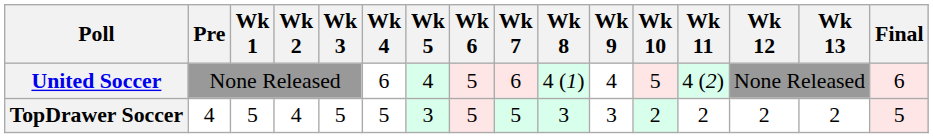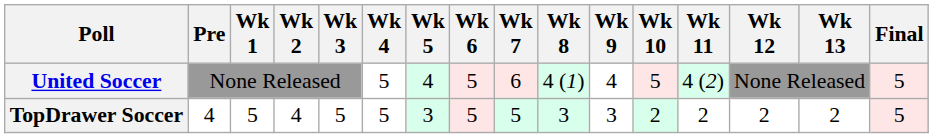 <table class="wikitable" style="white-space:nowrap;text-align:center;">
 <tr>
 <th>Poll</th>
 <th>Pre</th>
 <th>Wk<br>1</th>
 <th>Wk<br>2</th>
 <th>Wk<br>3</th>
 <th>Wk<br>4</th>
 <th>Wk<br>5</th>
 <th>Wk<br>6</th>
 <th>Wk<br>7</th>
 <th>Wk<br>8</th>
 <th>Wk<br>9</th>
 <th>Wk<br>10</th>
 <th>Wk<br>11</th>
 <th>Wk<br>12</th>
 <th>Wk<br>13</th>
 <th>Final<br></th>
 </tr>
 <tr>
 <th><a href='#'>United Soccer</a></th>
 <td colspan=4 style="background:#999;">None Released</td>
-<td style="background:#FFFFFF;">6</td>
+<td style="background:#FFFFFF;">5</td>
 <td style="background:#D8FFEB;">4</td>
 <td style="background:#FFE6E6;">5</td>
 <td style="background:#FFE6E6;">6</td>
 <td style="background:#D8FFEB;">4 (<em>1</em>)</td>
 <td style="background:#FFFFFF;">4</td>
 <td style="background:#FFE6E6;">5</td>
 <td style="background:#D8FFEB;">4 (<em>2</em>)</td>
 <td colspan=2 style="background:#999;">None Released</td>
-<td style="background:#FFE6E6;">6</td>
+<td style="background:#FFE6E6;">5</td>
 </tr>
 <tr>
 <th>TopDrawer Soccer </th>
 <td style="background:#FFFFFF;">4</td>
 <td style="background:#FFFFFF;">5</td>
 <td style="background:#FFFFFF;">4</td>
 <td style="background:#FFFFFF;">5</td>
 <td style="background:#FFFFFF;">5</td>
 <td style="background:#D8FFEB;">3</td>
 <td style="background:#FFE6E6;">5</td>
 <td style="background:#D8FFEB;">5</td>
 <td style="background:#D8FFEB;">3</td>
 <td style="background:#FFFFFF;">3</td>
 <td style="background:#D8FFEB;">2</td>
 <td style="background:#FFFFFF;">2</td>
 <td style="background:#FFFFFF;">2</td>
 <td style="background:#FFFFFF;">2</td>
 <td style="background:#FFE6E6;">5</td>
 </tr>
 </table>
